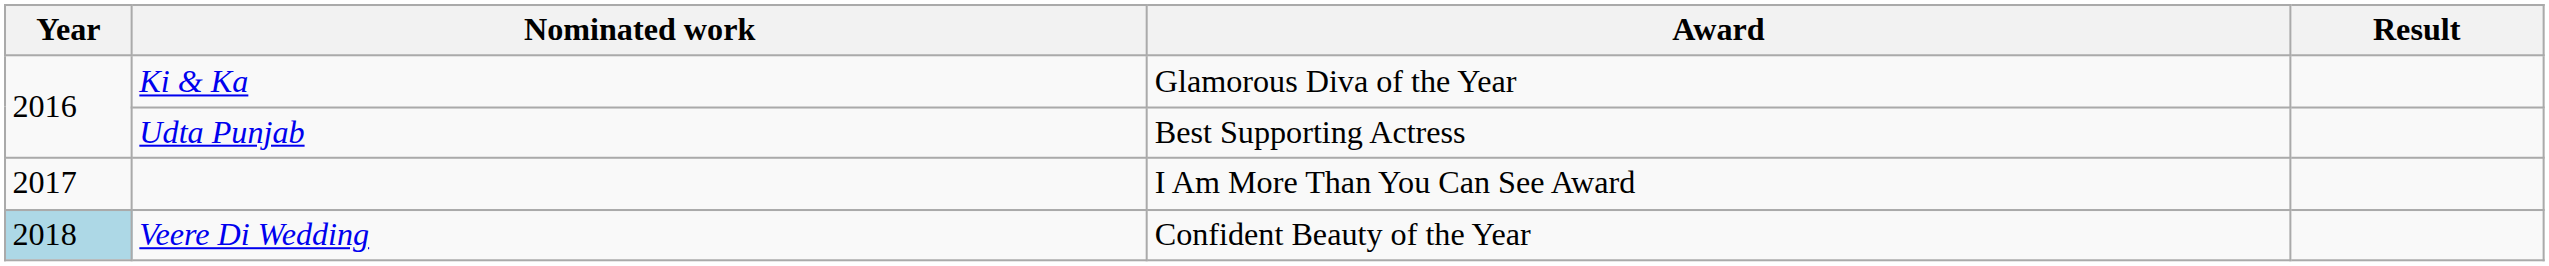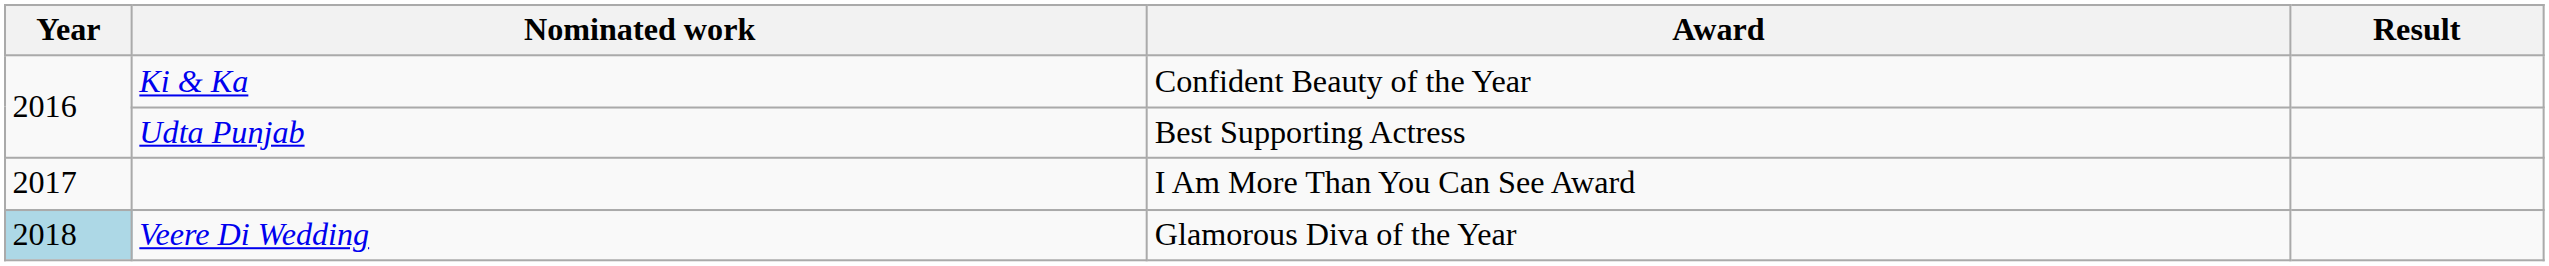 <table class="wikitable sortable" width=100%>
 <tr>
 <th width=5%>Year</th>
 <th width=40%>Nominated work</th>
 <th width=45%>Award</th>
 <th width=10%>Result</th>
 </tr>
 <tr>
 <td rowspan="2">2016</td>
 <td><em><a href='#'>Ki & Ka</a></em></td>
-<td>Glamorous Diva of the Year</td>
+<td>Confident Beauty of the Year</td>
 <td></td>
 </tr>
 <tr>
 <td><em><a href='#'>Udta Punjab</a></em></td>
 <td>Best Supporting Actress</td>
 <td></td>
 </tr>
 <tr>
 <td>2017</td>
 <td></td>
 <td>I Am More Than You Can See Award</td>
 <td></td>
 </tr>
 <tr>
 <td style="background: lightblue;">2018</td>
 <td><em><a href='#'>Veere Di Wedding</a></em></td>
-<td>Confident Beauty of the Year</td>
+<td>Glamorous Diva of the Year</td>
 <td></td>
 </tr>
 </table>
